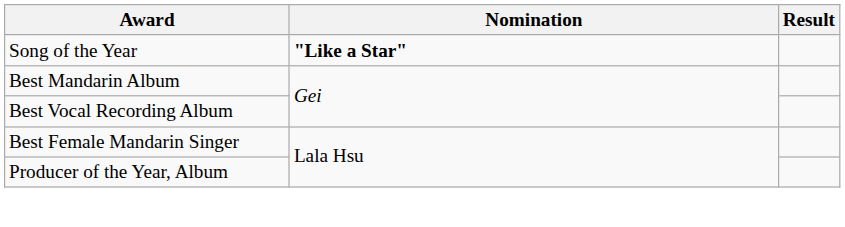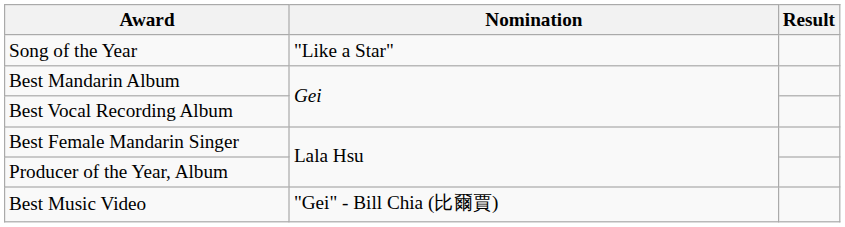 <table class="wikitable">
 <tr>
 <th width="230">Award</th>
 <th width="400">Nomination</th>
 <th>Result</th>
 </tr>
 <tr>
 <td>Song of the Year</td>
-<td><strong>"Like a Star"</strong></td>
+<td>"Like a Star"</td>
 <td></td>
 </tr>
 <tr>
 <td>Best Mandarin Album</td>
 <td rowspan="2"><em>Gei</em></td>
 <td></td>
 </tr>
 <tr>
 <td>Best Vocal Recording Album</td>
 <td></td>
 </tr>
 <tr>
 <td>Best Female Mandarin Singer</td>
 <td rowspan="2">Lala Hsu</td>
 <td></td>
 </tr>
 <tr>
 <td>Producer of the Year, Album</td>
 <td></td>
 </tr>
+<tr>
+<td>Best Music Video</td>
+<td>"Gei" - Bill Chia (比爾賈)</td>
+<td></td>
+</tr>
 </table>
